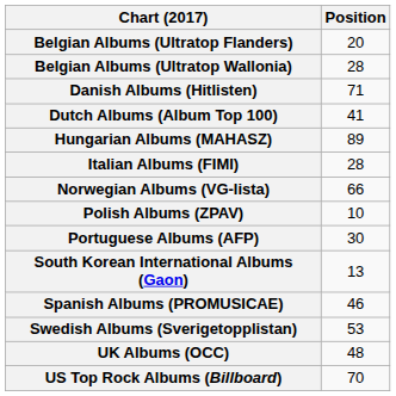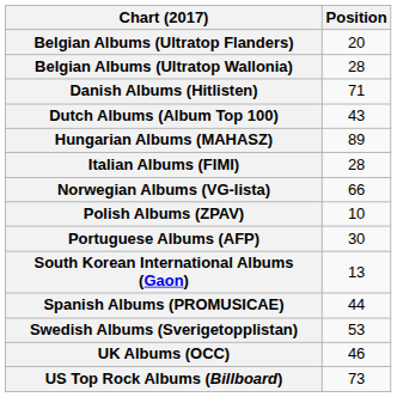 <table class="wikitable sortable plainrowheaders" style="text-align:center">
 <tr>
 <th scope="col" style="width:20em;">Chart (2017)</th>
 <th scope="col">Position</th>
 </tr>
 <tr>
 <th scope="row">Belgian Albums (Ultratop Flanders)</th>
 <td>20</td>
 </tr>
 <tr>
 <th scope="row">Belgian Albums (Ultratop Wallonia)</th>
 <td>28</td>
 </tr>
 <tr>
 <th scope="row">Danish Albums (Hitlisten)</th>
 <td>71</td>
 </tr>
 <tr>
 <th scope="row">Dutch Albums (Album Top 100)</th>
-<td>41</td>
+<td>43</td>
 </tr>
 <tr>
 <th scope="row">Hungarian Albums (MAHASZ)</th>
 <td>89</td>
 </tr>
 <tr>
 <th scope="row">Italian Albums (FIMI)</th>
 <td>28</td>
 </tr>
 <tr>
 <th scope="row">Norwegian Albums (VG-lista)</th>
 <td>66</td>
 </tr>
 <tr>
 <th scope="row">Polish Albums (ZPAV)</th>
 <td>10</td>
 </tr>
 <tr>
 <th scope="row">Portuguese Albums (AFP)</th>
 <td>30</td>
 </tr>
 <tr>
 <th scope="row">South Korean International Albums (<a href='#'>Gaon</a>)</th>
 <td>13</td>
 </tr>
 <tr>
 <th scope="row">Spanish Albums (PROMUSICAE)</th>
-<td>46</td>
+<td>44</td>
 </tr>
 <tr>
 <th scope="row">Swedish Albums (Sverigetopplistan)</th>
 <td>53</td>
 </tr>
 <tr>
 <th scope="row">UK Albums (OCC)</th>
-<td>48</td>
+<td>46</td>
 </tr>
 <tr>
 <th scope="row">US Top Rock Albums (<em>Billboard</em>)</th>
-<td>70</td>
+<td>73</td>
 </tr>
 </table>
